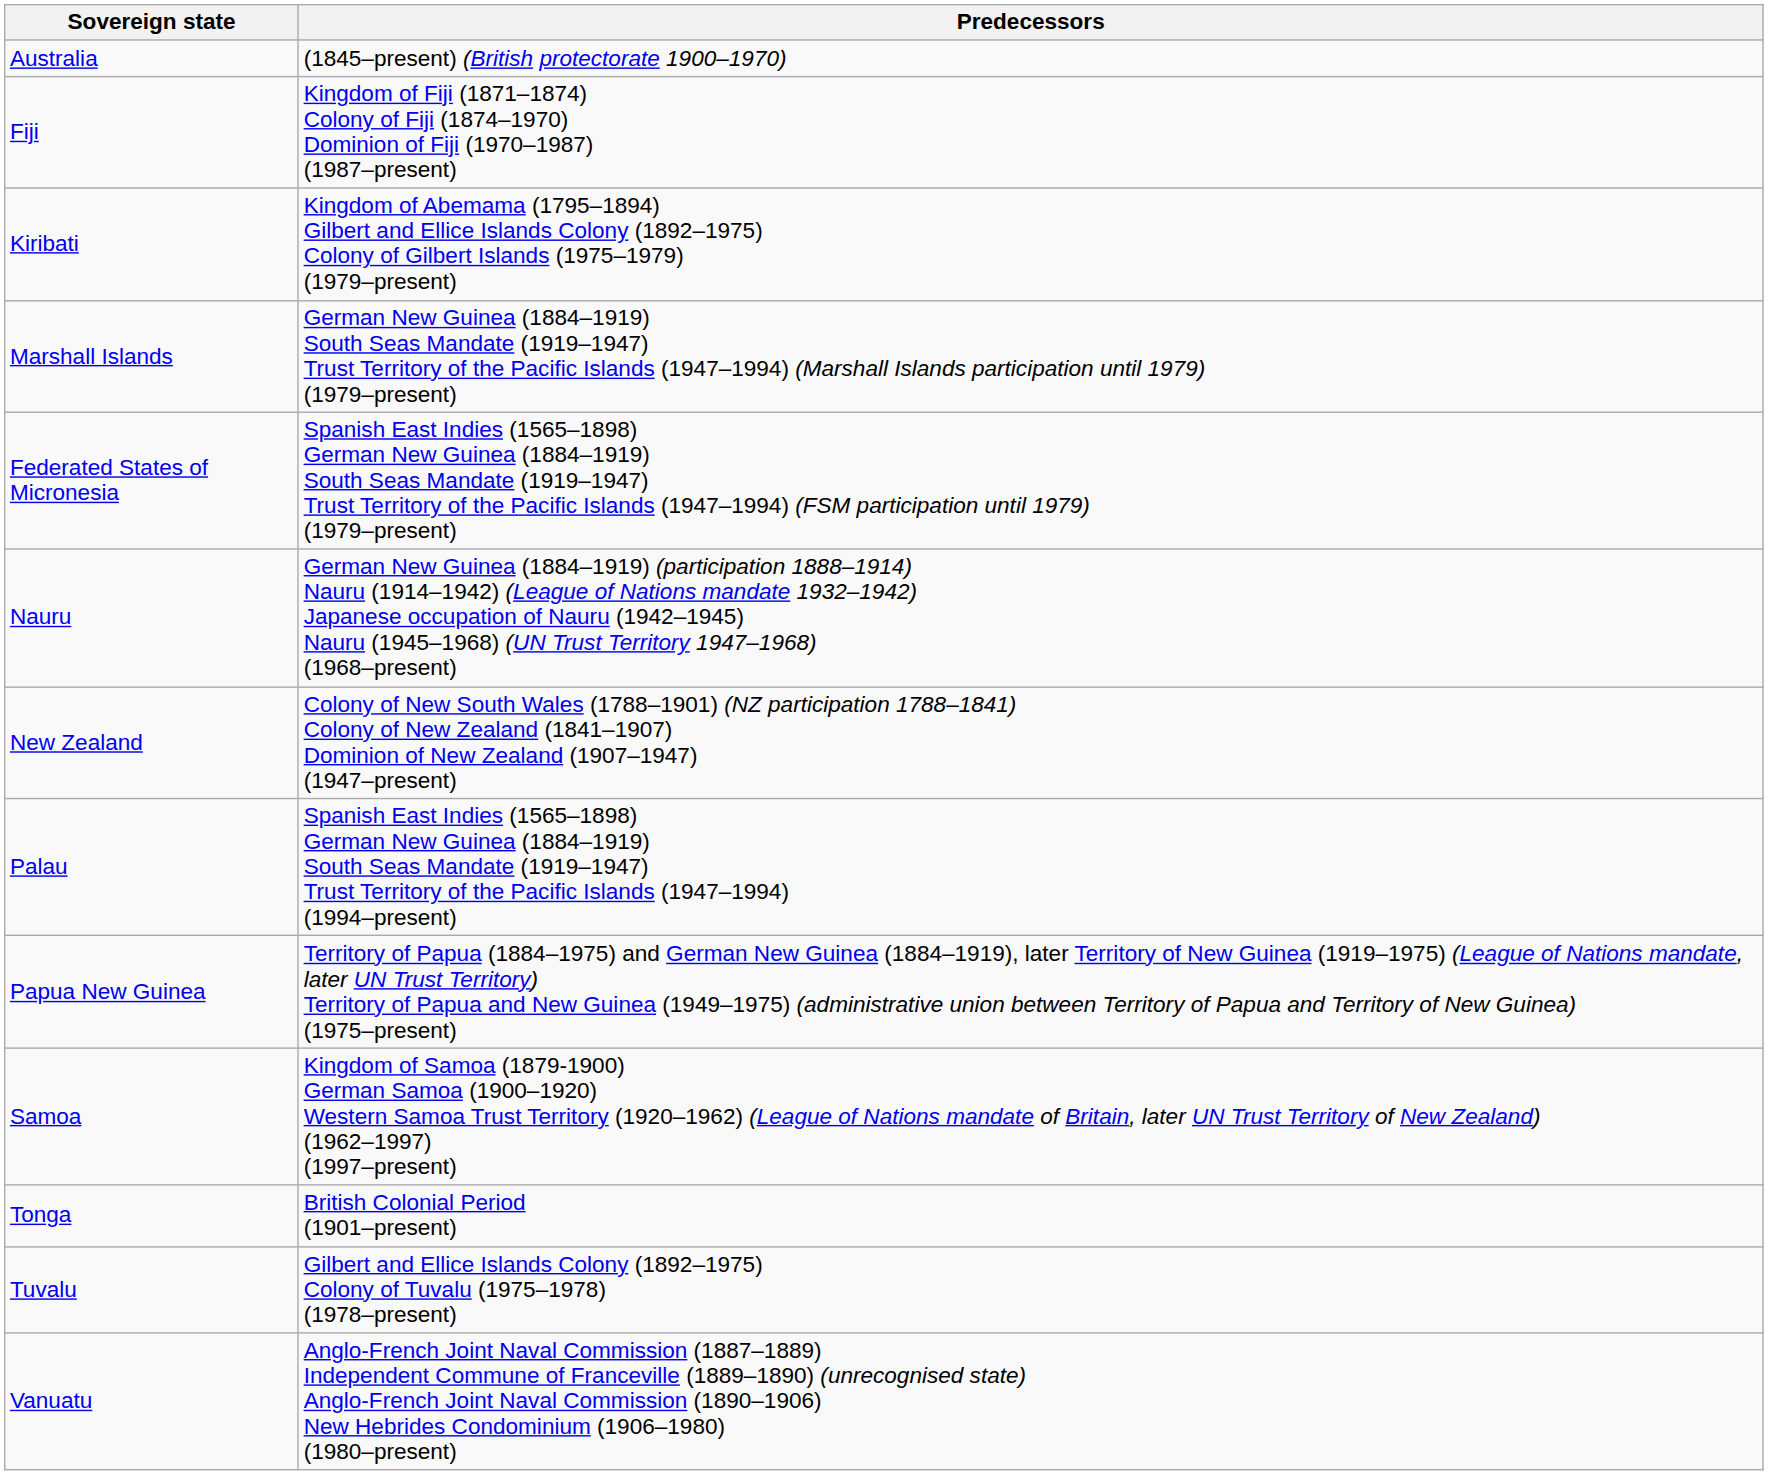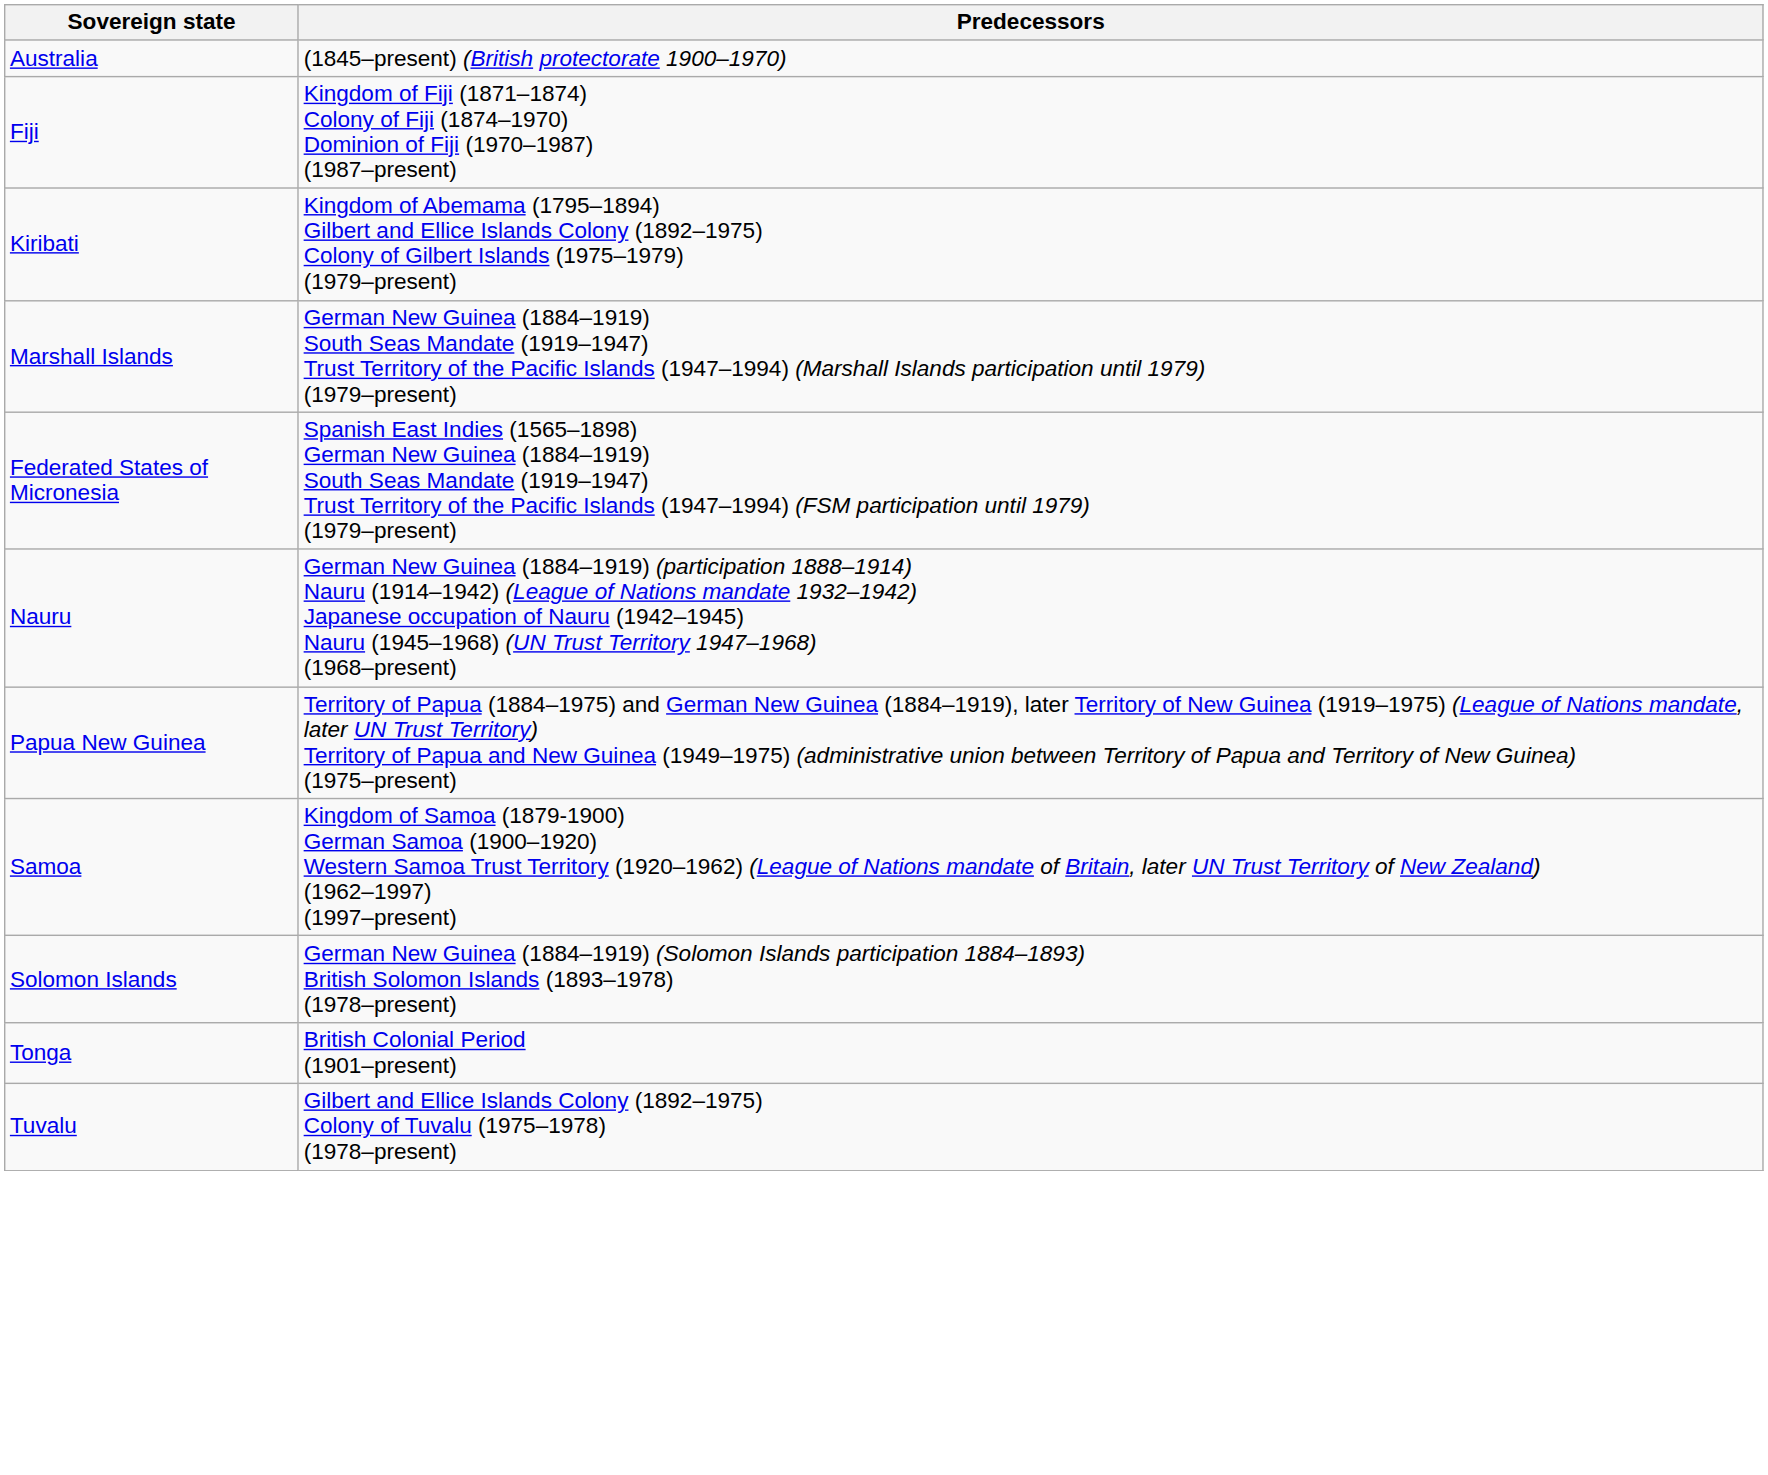 <table class="wikitable">
 <tr>
 <th>Sovereign state</th>
 <th>Predecessors</th>
 </tr>
 <tr>
 <td><a href='#'>Australia</a></td>
 <td><strong></strong> (1845–present) <em>(<a href='#'>British</a> <a href='#'>protectorate</a> 1900–1970)</em></td>
 </tr>
 <tr>
 <td><a href='#'>Fiji</a></td>
 <td> <a href='#'>Kingdom of Fiji</a> (1871–1874)<br> <a href='#'>Colony of Fiji</a> (1874–1970)<br> <a href='#'>Dominion of Fiji</a> (1970–1987)<br><strong></strong> (1987–present)</td>
 </tr>
 <tr>
 <td><a href='#'>Kiribati</a></td>
 <td> <a href='#'>Kingdom of Abemama</a> (1795–1894)<br> <a href='#'>Gilbert and Ellice Islands Colony</a> (1892–1975)<br> <a href='#'>Colony of Gilbert Islands</a> (1975–1979)<br><strong></strong> (1979–present)</td>
 </tr>
 <tr>
 <td><a href='#'>Marshall Islands</a></td>
 <td> <a href='#'>German New Guinea</a> (1884–1919)<br> <a href='#'>South Seas Mandate</a> (1919–1947)<br> <a href='#'>Trust Territory of the Pacific Islands</a> (1947–1994) <em>(Marshall Islands participation until 1979)</em><br><strong></strong> (1979–present)</td>
 </tr>
 <tr>
 <td><a href='#'>Federated States of Micronesia</a></td>
 <td> <a href='#'>Spanish East Indies</a> (1565–1898)<br> <a href='#'>German New Guinea</a> (1884–1919)<br> <a href='#'>South Seas Mandate</a> (1919–1947)<br> <a href='#'>Trust Territory of the Pacific Islands</a> (1947–1994) <em>(FSM participation until 1979)</em><br><strong></strong> (1979–present)</td>
 </tr>
 <tr>
 <td><a href='#'>Nauru</a></td>
 <td> <a href='#'>German New Guinea</a> (1884–1919) <em>(participation 1888–1914)</em><br> <a href='#'>Nauru</a> (1914–1942) <em>(<a href='#'>League of Nations mandate</a> 1932–1942)</em><br> <a href='#'>Japanese occupation of Nauru</a> (1942–1945)<br> <a href='#'>Nauru</a> (1945–1968) <em>(<a href='#'>UN Trust Territory</a> 1947–1968)</em><br><strong></strong> (1968–present)</td>
 </tr>
 <tr>
-<td><a href='#'>New Zealand</a></td>
-<td> <a href='#'>Colony of New South Wales</a> (1788–1901) <em>(NZ participation 1788–1841)</em><br> <a href='#'>Colony of New Zealand</a> (1841–1907)<br> <a href='#'>Dominion of New Zealand</a> (1907–1947)<br><strong></strong> (1947–present)</td>
-</tr>
-<tr>
-<td><a href='#'>Palau</a></td>
-<td> <a href='#'>Spanish East Indies</a> (1565–1898)<br> <a href='#'>German New Guinea</a> (1884–1919)<br> <a href='#'>South Seas Mandate</a> (1919–1947)<br> <a href='#'>Trust Territory of the Pacific Islands</a> (1947–1994)<br><strong></strong> (1994–present)</td>
-</tr>
-<tr>
 <td><a href='#'>Papua New Guinea</a></td>
 <td> <a href='#'>Territory of Papua</a> (1884–1975) and  <a href='#'>German New Guinea</a> (1884–1919), later  <a href='#'>Territory of New Guinea</a> (1919–1975) <em>(<a href='#'>League of Nations mandate</a>, later <a href='#'>UN Trust Territory</a>)</em><br> <a href='#'>Territory of Papua and New Guinea</a> (1949–1975) <em>(administrative union between Territory of Papua and Territory of New Guinea)</em><br><strong></strong> (1975–present)</td>
 </tr>
 <tr>
 <td><a href='#'>Samoa</a></td>
 <td> <a href='#'>Kingdom of Samoa</a> (1879-1900)<br> <a href='#'>German Samoa</a> (1900–1920)<br> <a href='#'>Western Samoa Trust Territory</a> (1920–1962) <em>(<a href='#'>League of Nations mandate</a> of <a href='#'>Britain</a>, later <a href='#'>UN Trust Territory</a> of <a href='#'>New Zealand</a>)</em><br> (1962–1997)<br><strong></strong> (1997–present)</td>
+</tr>
+<tr>
+<td><a href='#'>Solomon Islands</a></td>
+<td> <a href='#'>German New Guinea</a> (1884–1919) <em>(Solomon Islands participation 1884–1893)</em><br> <a href='#'>British Solomon Islands</a> (1893–1978)<br><strong></strong> (1978–present)</td>
 </tr>
 <tr>
 <td><a href='#'>Tonga</a></td>
 <td> <a href='#'>British Colonial Period</a><br><strong></strong> (1901–present)</td>
 </tr>
 <tr>
 <td><a href='#'>Tuvalu</a></td>
 <td> <a href='#'>Gilbert and Ellice Islands Colony</a> (1892–1975)<br> <a href='#'>Colony of Tuvalu</a> (1975–1978)<br><strong></strong> (1978–present)</td>
 </tr>
-<tr>
-<td><a href='#'>Vanuatu</a></td>
-<td> <a href='#'>Anglo-French Joint Naval Commission</a> (1887–1889)<br> <a href='#'>Independent Commune of Franceville</a> (1889–1890) <em>(unrecognised state)</em><br> <a href='#'>Anglo-French Joint Naval Commission</a> (1890–1906)<br>  <a href='#'>New Hebrides Condominium</a> (1906–1980)<br><strong></strong> (1980–present)</td>
-</tr>
 </table>
